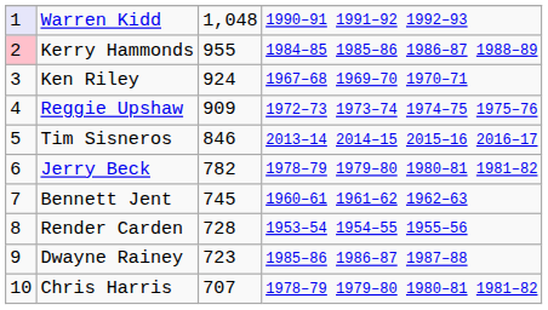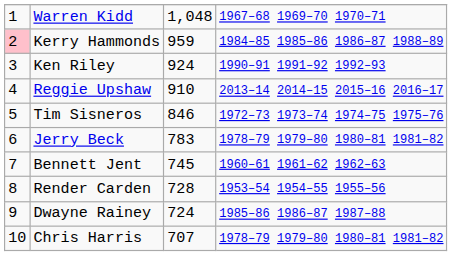 <table class="wikitable">
 <tr>
 </tr>
 <tr>
-<td style="background: lavender;">1</td>
+<td>1</td>
 <td><a href='#'>Warren Kidd</a></td>
 <td>1,048</td>
-<td style="font-size:80%;"><a href='#'>1990–91</a> <a href='#'>1991–92</a> <a href='#'>1992–93</a></td>
+<td style="font-size:80%;"><a href='#'>1967–68</a> <a href='#'>1969–70</a> <a href='#'>1970–71</a></td>
 </tr>
 <tr>
 <td style="background: pink;">2</td>
 <td>Kerry Hammonds</td>
-<td>955</td>
+<td>959</td>
 <td style="font-size:80%;"><a href='#'>1984–85</a> <a href='#'>1985–86</a> <a href='#'>1986–87</a> <a href='#'>1988–89</a></td>
 </tr>
 <tr>
 <td>3</td>
 <td>Ken Riley</td>
 <td>924</td>
-<td style="font-size:80%;"><a href='#'>1967–68</a> <a href='#'>1969–70</a> <a href='#'>1970–71</a></td>
+<td style="font-size:80%;"><a href='#'>1990–91</a> <a href='#'>1991–92</a> <a href='#'>1992–93</a></td>
 </tr>
 <tr>
 <td>4</td>
 <td><a href='#'>Reggie Upshaw</a></td>
-<td>909</td>
-<td style="font-size:80%;"><a href='#'>1972–73</a> <a href='#'>1973–74</a> <a href='#'>1974–75</a> <a href='#'>1975–76</a></td>
+<td>910</td>
+<td style="font-size:80%;"><a href='#'>2013–14</a> <a href='#'>2014–15</a> <a href='#'>2015–16</a> <a href='#'>2016–17</a></td>
 </tr>
 <tr>
 <td>5</td>
 <td>Tim Sisneros</td>
 <td>846</td>
-<td style="font-size:80%;"><a href='#'>2013–14</a> <a href='#'>2014–15</a> <a href='#'>2015–16</a> <a href='#'>2016–17</a></td>
+<td style="font-size:80%;"><a href='#'>1972–73</a> <a href='#'>1973–74</a> <a href='#'>1974–75</a> <a href='#'>1975–76</a></td>
 </tr>
 <tr>
 <td>6</td>
 <td><a href='#'>Jerry Beck</a></td>
-<td>782</td>
+<td>783</td>
 <td style="font-size:80%;"><a href='#'>1978–79</a> <a href='#'>1979–80</a> <a href='#'>1980–81</a> <a href='#'>1981–82</a></td>
 </tr>
 <tr>
 <td>7</td>
 <td>Bennett Jent</td>
 <td>745</td>
 <td style="font-size:80%;"><a href='#'>1960–61</a> <a href='#'>1961–62</a> <a href='#'>1962–63</a></td>
 </tr>
 <tr>
 <td>8</td>
 <td>Render Carden</td>
 <td>728</td>
 <td style="font-size:80%;"><a href='#'>1953–54</a> <a href='#'>1954–55</a> <a href='#'>1955–56</a></td>
 </tr>
 <tr>
 <td>9</td>
 <td>Dwayne Rainey</td>
-<td>723</td>
+<td>724</td>
 <td style="font-size:80%;"><a href='#'>1985–86</a> <a href='#'>1986–87</a> <a href='#'>1987–88</a></td>
 </tr>
 <tr>
 <td>10</td>
 <td>Chris Harris</td>
 <td>707</td>
 <td style="font-size:80%;"><a href='#'>1978–79</a> <a href='#'>1979–80</a> <a href='#'>1980–81</a> <a href='#'>1981–82</a></td>
 </tr>
 </table>
